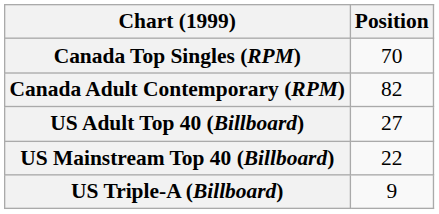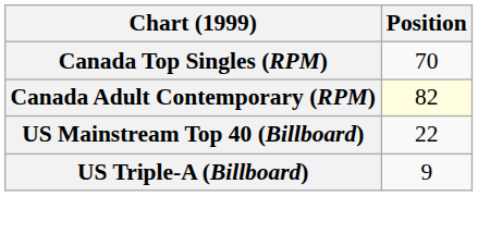 <table class="wikitable sortable plainrowheaders" style="text-align:center">
 <tr>
 <th scope="col">Chart (1999)</th>
 <th scope="col">Position</th>
 </tr>
 <tr>
 <th scope="row">Canada Top Singles (<em>RPM</em>)</th>
 <td>70</td>
 </tr>
 <tr>
 <th scope="row">Canada Adult Contemporary (<em>RPM</em>)</th>
-<td>82</td>
-</tr>
-<tr>
-<th scope="row">US Adult Top 40 (<em>Billboard</em>)</th>
-<td>27</td>
+<td style="background: lightyellow;">82</td>
 </tr>
 <tr>
 <th scope="row">US Mainstream Top 40 (<em>Billboard</em>)</th>
 <td>22</td>
 </tr>
 <tr>
 <th scope="row">US Triple-A (<em>Billboard</em>)</th>
 <td>9</td>
 </tr>
 </table>
